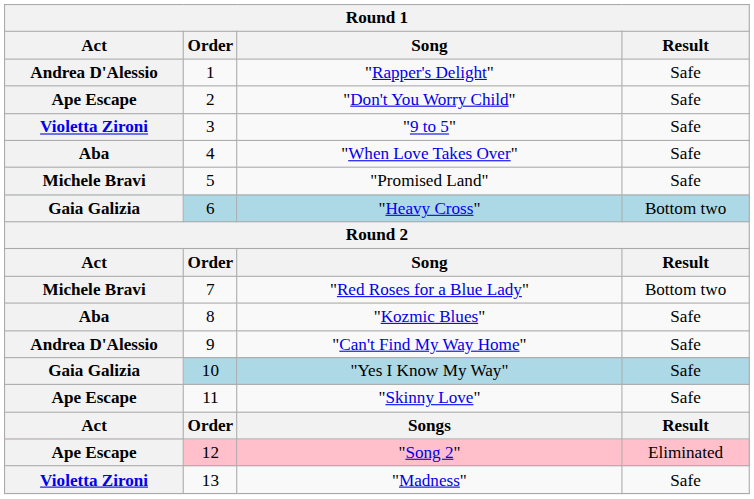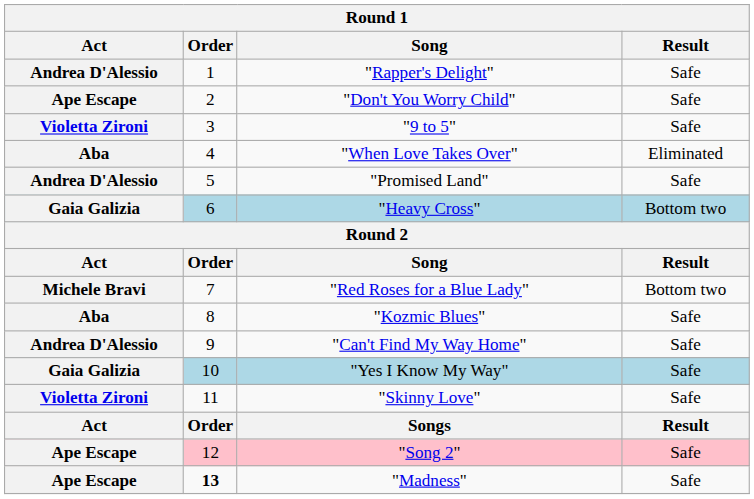 <table class="wikitable plainrowheaders" style="text-align:center;">
 <tr>
 <th colspan="4">Round 1</th>
 </tr>
 <tr>
 <th scope="col" style="width:10em;">Act</th>
 <th scope="col">Order</th>
 <th scope="col" style="width:22em;">Song</th>
 <th scope="col" style="width:7em;">Result</th>
 </tr>
 <tr>
 <th scope="row">Andrea D'Alessio</th>
 <td>1</td>
 <td>"<a href='#'>Rapper's Delight</a>"</td>
 <td>Safe</td>
 </tr>
 <tr>
 <th scope="row">Ape Escape</th>
 <td>2</td>
 <td>"<a href='#'>Don't You Worry Child</a>"</td>
 <td>Safe</td>
 </tr>
 <tr>
 <th scope="row"><a href='#'>Violetta Zironi</a></th>
 <td>3</td>
 <td>"<a href='#'>9 to 5</a>"</td>
 <td>Safe</td>
 </tr>
 <tr>
 <th scope="row">Aba</th>
 <td>4</td>
 <td>"<a href='#'>When Love Takes Over</a>"</td>
-<td>Safe</td>
+<td>Eliminated</td>
 </tr>
 <tr>
-<th scope="row">Michele Bravi</th>
+<th scope="row">Andrea D'Alessio</th>
 <td>5</td>
 <td>"Promised Land"</td>
 <td>Safe</td>
 </tr>
 <tr style="background:lightblue;">
 <th scope="row">Gaia Galizia</th>
 <td>6</td>
 <td>"<a href='#'>Heavy Cross</a>"</td>
 <td>Bottom two</td>
 </tr>
 <tr>
 <th colspan="4">Round 2</th>
 </tr>
 <tr>
 <th scope="col" style="width:10em;">Act</th>
 <th scope="col">Order</th>
 <th scope="col" style="width:20em;">Song</th>
 <th scope="col" style="width:7em;">Result</th>
 </tr>
 <tr>
 <th scope="row">Michele Bravi</th>
 <td>7</td>
 <td>"<a href='#'>Red Roses for a Blue Lady</a>"</td>
 <td>Bottom two</td>
 </tr>
 <tr>
 <th scope="row">Aba</th>
 <td>8</td>
 <td>"<a href='#'>Kozmic Blues</a>"</td>
 <td>Safe</td>
 </tr>
 <tr>
 <th scope="row">Andrea D'Alessio</th>
 <td>9</td>
 <td>"<a href='#'>Can't Find My Way Home</a>"</td>
 <td>Safe</td>
 </tr>
 <tr style="background:lightblue;">
 <th scope="row">Gaia Galizia</th>
 <td>10</td>
 <td>"Yes I Know My Way"</td>
 <td>Safe</td>
 </tr>
 <tr>
-<th scope="row">Ape Escape</th>
+<th scope="row"><a href='#'>Violetta Zironi</a></th>
 <td>11</td>
 <td>"<a href='#'>Skinny Love</a>"</td>
 <td>Safe</td>
 </tr>
 <tr>
 <th scope="col" style="width:10em;">Act</th>
 <th scope="col">Order</th>
 <th scope="col" style="width:22em;">Songs</th>
 <th scope="col" style="width:7em;">Result</th>
 </tr>
 <tr style="background:pink;">
 <th scope="row">Ape Escape</th>
 <td>12</td>
 <td>"<a href='#'>Song 2</a>"</td>
-<td>Eliminated</td>
+<td>Safe</td>
 </tr>
 <tr>
-<th scope="row"><a href='#'>Violetta Zironi</a></th>
-<td>13</td>
+<th scope="row">Ape Escape</th>
+<td><strong>13</strong></td>
 <td>"<a href='#'>Madness</a>"</td>
 <td>Safe</td>
 </tr>
 <tr>
 </tr>
 </table>
